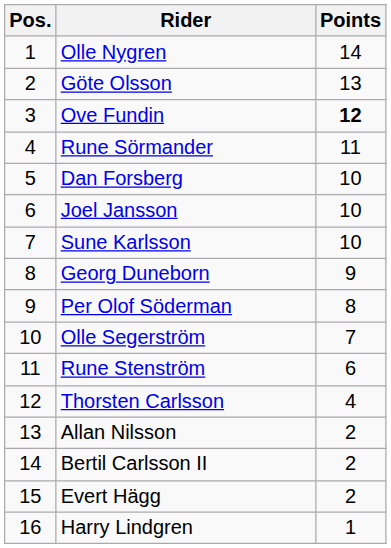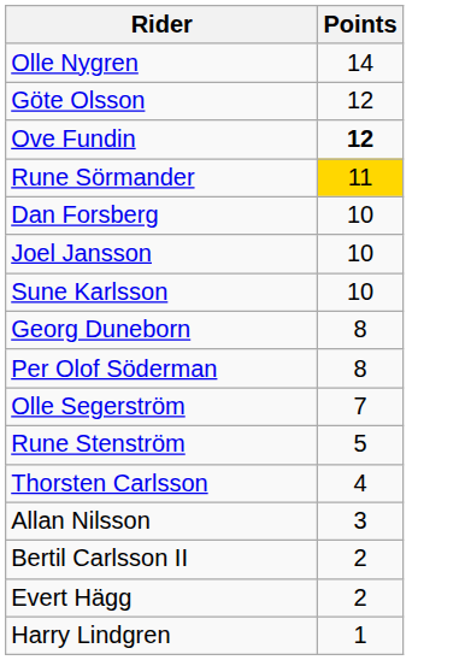 <table class=wikitable>
 <tr>
-<th width=25px>Pos.</th>
 <th width=200px>Rider</th>
 <th width=40px>Points</th>
 </tr>
 <tr align=center >
-<td>1</td>
 <td align=left><a href='#'>Olle Nygren</a></td>
 <td>14</td>
 </tr>
 <tr align=center >
-<td>2</td>
 <td align=left><a href='#'>Göte Olsson</a></td>
-<td>13</td>
+<td>12</td>
 </tr>
 <tr align=center >
-<td>3</td>
 <td align=left><a href='#'>Ove Fundin</a></td>
 <td><strong>12</strong></td>
 </tr>
 <tr align=center >
-<td>4</td>
 <td align=left><a href='#'>Rune Sörmander</a></td>
-<td>11</td>
+<td style="background: gold;">11</td>
 </tr>
 <tr align=center >
-<td>5</td>
 <td align=left><a href='#'>Dan Forsberg</a></td>
 <td>10</td>
 </tr>
 <tr align=center >
-<td>6</td>
 <td align=left><a href='#'>Joel Jansson</a></td>
 <td>10</td>
 </tr>
 <tr align=center >
-<td>7</td>
 <td align=left><a href='#'>Sune Karlsson</a></td>
 <td>10</td>
 </tr>
 <tr align=center >
+<td align=left><a href='#'>Georg Duneborn</a></td>
 <td>8</td>
-<td align=left><a href='#'>Georg Duneborn</a></td>
-<td>9</td>
 </tr>
 <tr align=center>
-<td>9</td>
 <td align=left><a href='#'>Per Olof Söderman</a></td>
 <td>8</td>
 </tr>
 <tr align=center>
-<td>10</td>
 <td align=left><a href='#'>Olle Segerström</a></td>
 <td>7</td>
 </tr>
 <tr align=center>
-<td>11</td>
 <td align=left><a href='#'>Rune Stenström</a></td>
-<td>6</td>
+<td>5</td>
 </tr>
 <tr align=center>
-<td>12</td>
 <td align=left><a href='#'>Thorsten Carlsson</a></td>
 <td>4</td>
 </tr>
 <tr align=center>
-<td>13</td>
 <td align=left>Allan Nilsson</td>
-<td>2</td>
+<td>3</td>
 </tr>
 <tr align=center>
-<td>14</td>
 <td align=left>Bertil Carlsson II</td>
 <td>2</td>
 </tr>
 <tr align=center>
-<td>15</td>
 <td align=left>Evert Hägg</td>
 <td>2</td>
 </tr>
 <tr align=center>
-<td>16</td>
 <td align=left>Harry Lindgren</td>
 <td>1</td>
 </tr>
 </table>
